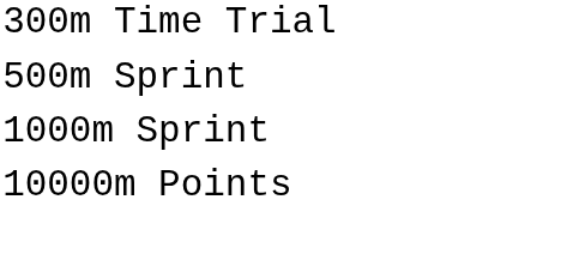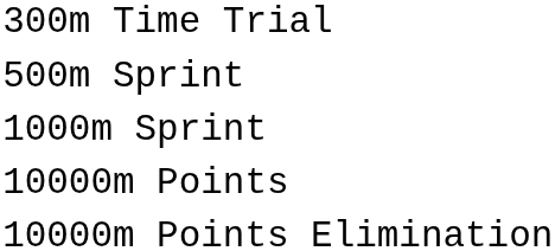 <table>
 <tr>
 <td>300m Time Trial</td>
 <td></td>
 <td></td>
 <td></td>
 </tr>
 <tr>
 <td>500m Sprint</td>
 <td></td>
 <td></td>
 <td></td>
 </tr>
 <tr>
 <td>1000m Sprint</td>
 <td></td>
 <td></td>
 <td></td>
 </tr>
 <tr>
 <td>10000m Points</td>
 <td></td>
 <td></td>
 <td></td>
 </tr>
+<tr>
+<td>10000m Points Elimination</td>
+<td></td>
+<td></td>
+<td></td>
+</tr>
 </table>
